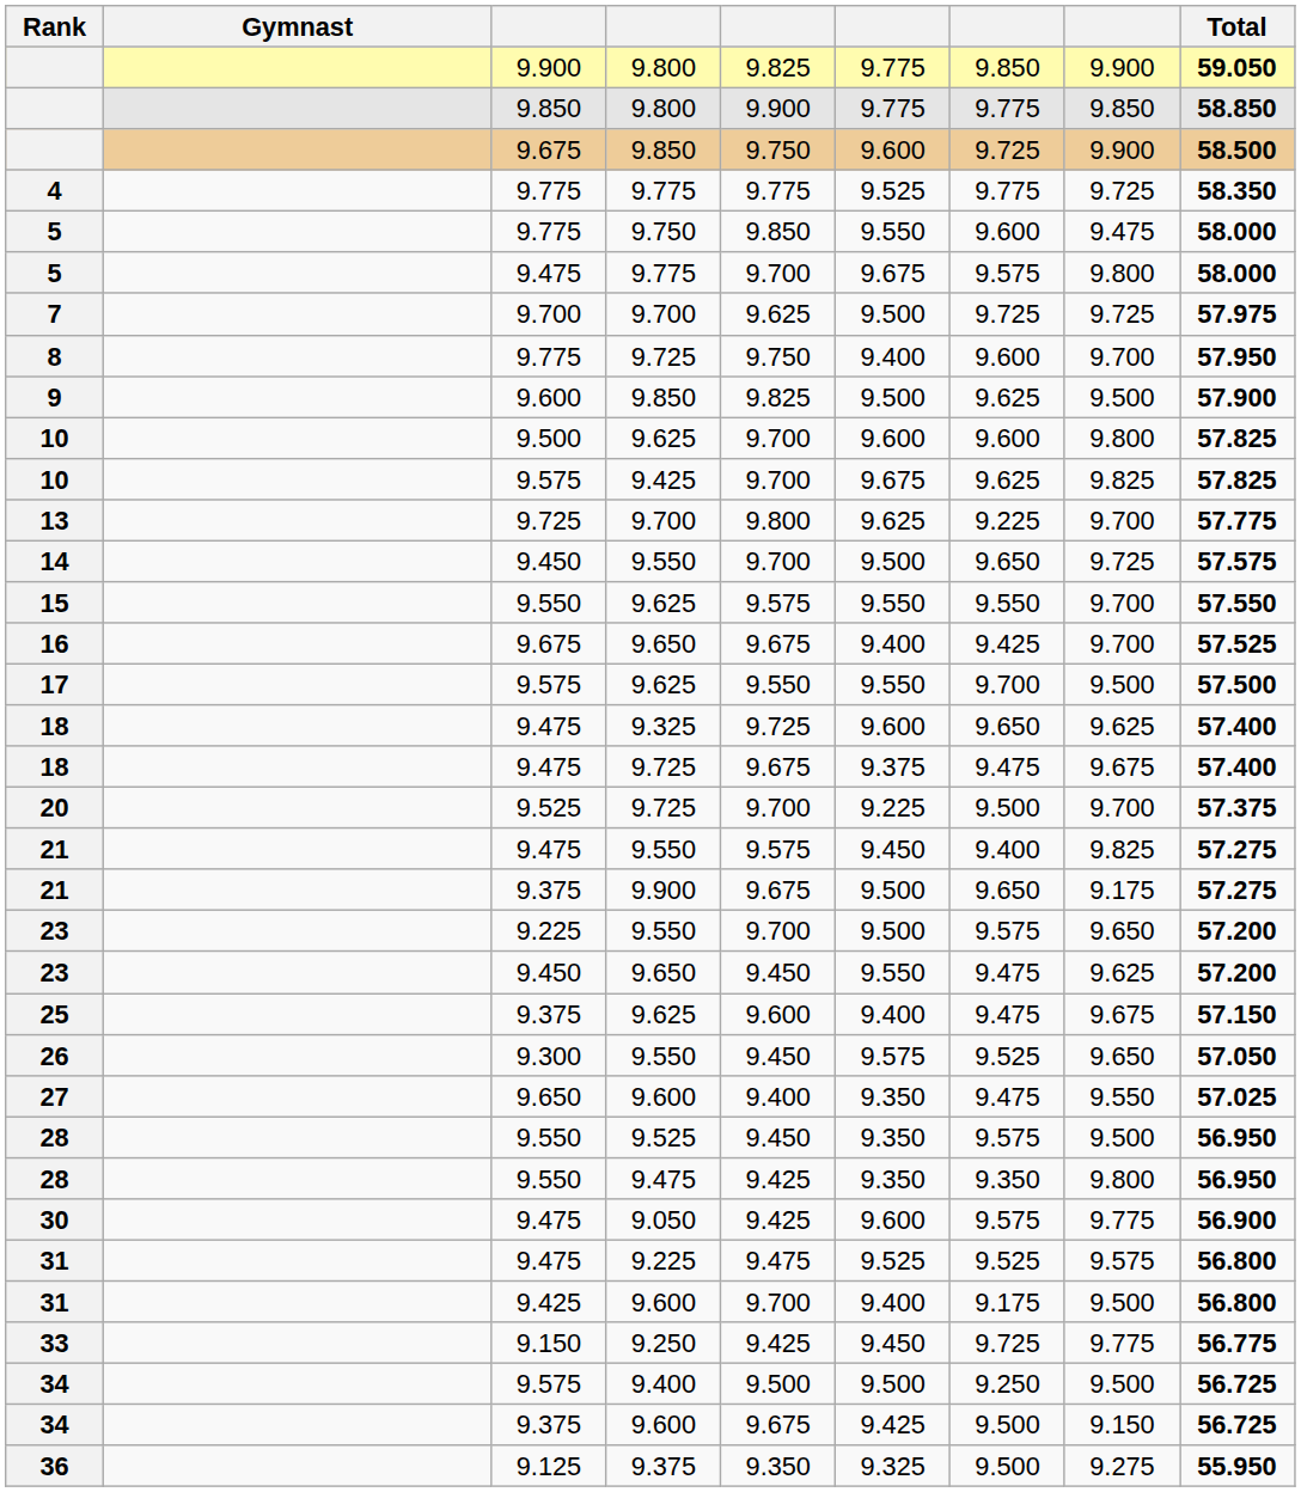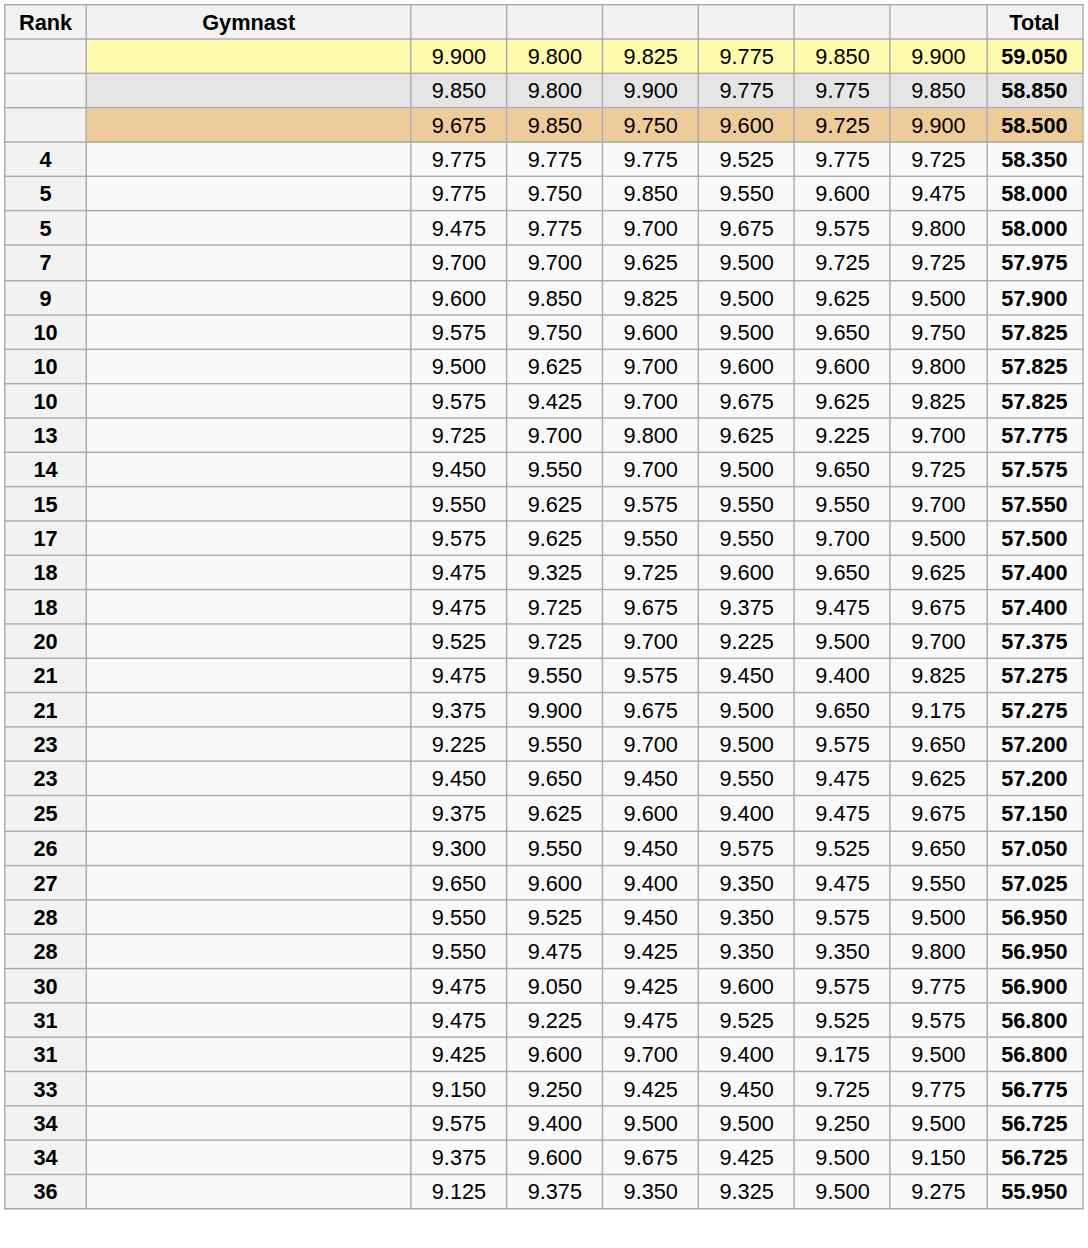 <table class="wikitable sortable" style="text-align:center; font-size:95%">
 <tr>
 <th scope="col" style="width:50px;">Rank</th>
 <th scope="col" style="width:220px;">Gymnast</th>
 <th scope="col" style="width:60px;"></th>
 <th scope="col" style="width:60px;"></th>
 <th scope="col" style="width:60px;"></th>
 <th scope="col" style="width:60px;"></th>
 <th scope="col" style="width:60px;"></th>
 <th scope="col" style="width:60px;"></th>
 <th scope="col" style="width:60px;">Total</th>
 </tr>
 <tr style="background:#fffcaf;">
 <th scope=row style="text-align:center"></th>
 <td align=left></td>
 <td>9.900</td>
 <td>9.800</td>
 <td>9.825</td>
 <td>9.775</td>
 <td>9.850</td>
 <td>9.900</td>
 <td><strong>59.050</strong></td>
 </tr>
 <tr style="background:#e5e5e5;">
 <th scope=row style="text-align:center"></th>
 <td align=left></td>
 <td>9.850</td>
 <td>9.800</td>
 <td>9.900</td>
 <td>9.775</td>
 <td>9.775</td>
 <td>9.850</td>
 <td><strong>58.850</strong></td>
 </tr>
 <tr style="background:#ec9;">
 <th scope=row style="text-align:center"></th>
 <td align=left></td>
 <td>9.675</td>
 <td>9.850</td>
 <td>9.750</td>
 <td>9.600</td>
 <td>9.725</td>
 <td>9.900</td>
 <td><strong>58.500</strong></td>
 </tr>
 <tr>
 <th scope=row style="text-align:center">4</th>
 <td align=left></td>
 <td>9.775</td>
 <td>9.775</td>
 <td>9.775</td>
 <td>9.525</td>
 <td>9.775</td>
 <td>9.725</td>
 <td><strong>58.350</strong></td>
 </tr>
 <tr>
 <th scope=row style="text-align:center">5</th>
 <td align=left></td>
 <td>9.775</td>
 <td>9.750</td>
 <td>9.850</td>
 <td>9.550</td>
 <td>9.600</td>
 <td>9.475</td>
 <td><strong>58.000</strong></td>
 </tr>
 <tr>
 <th scope=row style="text-align:center">5</th>
 <td align=left></td>
 <td>9.475</td>
 <td>9.775</td>
 <td>9.700</td>
 <td>9.675</td>
 <td>9.575</td>
 <td>9.800</td>
 <td><strong>58.000</strong></td>
 </tr>
 <tr>
 <th scope=row style="text-align:center">7</th>
 <td align=left></td>
 <td>9.700</td>
 <td>9.700</td>
 <td>9.625</td>
 <td>9.500</td>
 <td>9.725</td>
 <td>9.725</td>
 <td><strong>57.975</strong></td>
 </tr>
 <tr>
-<th scope=row style="text-align:center">8</th>
-<td align=left></td>
-<td>9.775</td>
-<td>9.725</td>
-<td>9.750</td>
-<td>9.400</td>
-<td>9.600</td>
-<td>9.700</td>
-<td><strong>57.950</strong></td>
-</tr>
-<tr>
 <th scope=row style="text-align:center">9</th>
 <td align=left></td>
 <td>9.600</td>
 <td>9.850</td>
 <td>9.825</td>
 <td>9.500</td>
 <td>9.625</td>
 <td>9.500</td>
 <td><strong>57.900</strong></td>
+</tr>
+<tr>
+<th scope=row style="text-align:center">10</th>
+<td align=left></td>
+<td>9.575</td>
+<td>9.750</td>
+<td>9.600</td>
+<td>9.500</td>
+<td>9.650</td>
+<td>9.750</td>
+<td><strong>57.825</strong></td>
 </tr>
 <tr>
 <th scope=row style="text-align:center">10</th>
 <td align=left></td>
 <td>9.500</td>
 <td>9.625</td>
 <td>9.700</td>
 <td>9.600</td>
 <td>9.600</td>
 <td>9.800</td>
 <td><strong>57.825</strong></td>
 </tr>
 <tr>
 <th scope=row style="text-align:center">10</th>
 <td align=left></td>
 <td>9.575</td>
 <td>9.425</td>
 <td>9.700</td>
 <td>9.675</td>
 <td>9.625</td>
 <td>9.825</td>
 <td><strong>57.825</strong></td>
 </tr>
 <tr>
 <th scope=row style="text-align:center">13</th>
 <td align=left></td>
 <td>9.725</td>
 <td>9.700</td>
 <td>9.800</td>
 <td>9.625</td>
 <td>9.225</td>
 <td>9.700</td>
 <td><strong>57.775</strong></td>
 </tr>
 <tr>
 <th scope=row style="text-align:center">14</th>
 <td align=left></td>
 <td>9.450</td>
 <td>9.550</td>
 <td>9.700</td>
 <td>9.500</td>
 <td>9.650</td>
 <td>9.725</td>
 <td><strong>57.575</strong></td>
 </tr>
 <tr>
 <th scope=row style="text-align:center">15</th>
 <td align=left></td>
 <td>9.550</td>
 <td>9.625</td>
 <td>9.575</td>
 <td>9.550</td>
 <td>9.550</td>
 <td>9.700</td>
 <td><strong>57.550</strong></td>
-</tr>
-<tr>
-<th scope=row style="text-align:center">16</th>
-<td align=left></td>
-<td>9.675</td>
-<td>9.650</td>
-<td>9.675</td>
-<td>9.400</td>
-<td>9.425</td>
-<td>9.700</td>
-<td><strong>57.525</strong></td>
 </tr>
 <tr>
 <th scope=row style="text-align:center">17</th>
 <td align=left></td>
 <td>9.575</td>
 <td>9.625</td>
 <td>9.550</td>
 <td>9.550</td>
 <td>9.700</td>
 <td>9.500</td>
 <td><strong>57.500</strong></td>
 </tr>
 <tr>
 <th scope=row style="text-align:center">18</th>
 <td align=left></td>
 <td>9.475</td>
 <td>9.325</td>
 <td>9.725</td>
 <td>9.600</td>
 <td>9.650</td>
 <td>9.625</td>
 <td><strong>57.400</strong></td>
 </tr>
 <tr>
 <th scope=row style="text-align:center">18</th>
 <td align=left></td>
 <td>9.475</td>
 <td>9.725</td>
 <td>9.675</td>
 <td>9.375</td>
 <td>9.475</td>
 <td>9.675</td>
 <td><strong>57.400</strong></td>
 </tr>
 <tr>
 <th scope=row style="text-align:center">20</th>
 <td align=left></td>
 <td>9.525</td>
 <td>9.725</td>
 <td>9.700</td>
 <td>9.225</td>
 <td>9.500</td>
 <td>9.700</td>
 <td><strong>57.375</strong></td>
 </tr>
 <tr>
 <th scope=row style="text-align:center">21</th>
 <td align=left></td>
 <td>9.475</td>
 <td>9.550</td>
 <td>9.575</td>
 <td>9.450</td>
 <td>9.400</td>
 <td>9.825</td>
 <td><strong>57.275</strong></td>
 </tr>
 <tr>
 <th scope=row style="text-align:center">21</th>
 <td align=left></td>
 <td>9.375</td>
 <td>9.900</td>
 <td>9.675</td>
 <td>9.500</td>
 <td>9.650</td>
 <td>9.175</td>
 <td><strong>57.275</strong></td>
 </tr>
 <tr>
 <th scope=row style="text-align:center">23</th>
 <td align=left></td>
 <td>9.225</td>
 <td>9.550</td>
 <td>9.700</td>
 <td>9.500</td>
 <td>9.575</td>
 <td>9.650</td>
 <td><strong>57.200</strong></td>
 </tr>
 <tr>
 <th scope=row style="text-align:center">23</th>
 <td align=left></td>
 <td>9.450</td>
 <td>9.650</td>
 <td>9.450</td>
 <td>9.550</td>
 <td>9.475</td>
 <td>9.625</td>
 <td><strong>57.200</strong></td>
 </tr>
 <tr>
 <th scope=row style="text-align:center">25</th>
 <td align=left></td>
 <td>9.375</td>
 <td>9.625</td>
 <td>9.600</td>
 <td>9.400</td>
 <td>9.475</td>
 <td>9.675</td>
 <td><strong>57.150</strong></td>
 </tr>
 <tr>
 <th scope=row style="text-align:center">26</th>
 <td align=left></td>
 <td>9.300</td>
 <td>9.550</td>
 <td>9.450</td>
 <td>9.575</td>
 <td>9.525</td>
 <td>9.650</td>
 <td><strong>57.050</strong></td>
 </tr>
 <tr>
 <th scope=row style="text-align:center">27</th>
 <td align=left></td>
 <td>9.650</td>
 <td>9.600</td>
 <td>9.400</td>
 <td>9.350</td>
 <td>9.475</td>
 <td>9.550</td>
 <td><strong>57.025</strong></td>
 </tr>
 <tr>
 <th scope=row style="text-align:center">28</th>
 <td align=left></td>
 <td>9.550</td>
 <td>9.525</td>
 <td>9.450</td>
 <td>9.350</td>
 <td>9.575</td>
 <td>9.500</td>
 <td><strong>56.950</strong></td>
 </tr>
 <tr>
 <th scope=row style="text-align:center">28</th>
 <td align=left></td>
 <td>9.550</td>
 <td>9.475</td>
 <td>9.425</td>
 <td>9.350</td>
 <td>9.350</td>
 <td>9.800</td>
 <td><strong>56.950</strong></td>
 </tr>
 <tr>
 <th scope=row style="text-align:center">30</th>
 <td align=left></td>
 <td>9.475</td>
 <td>9.050</td>
 <td>9.425</td>
 <td>9.600</td>
 <td>9.575</td>
 <td>9.775</td>
 <td><strong>56.900</strong></td>
 </tr>
 <tr>
 <th scope=row style="text-align:center">31</th>
 <td align=left></td>
 <td>9.475</td>
 <td>9.225</td>
 <td>9.475</td>
 <td>9.525</td>
 <td>9.525</td>
 <td>9.575</td>
 <td><strong>56.800</strong></td>
 </tr>
 <tr>
 <th scope=row style="text-align:center">31</th>
 <td align=left></td>
 <td>9.425</td>
 <td>9.600</td>
 <td>9.700</td>
 <td>9.400</td>
 <td>9.175</td>
 <td>9.500</td>
 <td><strong>56.800</strong></td>
 </tr>
 <tr>
 <th scope=row style="text-align:center">33</th>
 <td align=left></td>
 <td>9.150</td>
 <td>9.250</td>
 <td>9.425</td>
 <td>9.450</td>
 <td>9.725</td>
 <td>9.775</td>
 <td><strong>56.775</strong></td>
 </tr>
 <tr>
 <th scope=row style="text-align:center">34</th>
 <td align=left></td>
 <td>9.575</td>
 <td>9.400</td>
 <td>9.500</td>
 <td>9.500</td>
 <td>9.250</td>
 <td>9.500</td>
 <td><strong>56.725</strong></td>
 </tr>
 <tr>
 <th scope=row style="text-align:center">34</th>
 <td align=left></td>
 <td>9.375</td>
 <td>9.600</td>
 <td>9.675</td>
 <td>9.425</td>
 <td>9.500</td>
 <td>9.150</td>
 <td><strong>56.725</strong></td>
 </tr>
 <tr>
 <th scope=row style="text-align:center">36</th>
 <td align=left></td>
 <td>9.125</td>
 <td>9.375</td>
 <td>9.350</td>
 <td>9.325</td>
 <td>9.500</td>
 <td>9.275</td>
 <td><strong>55.950</strong></td>
 </tr>
 </table>
